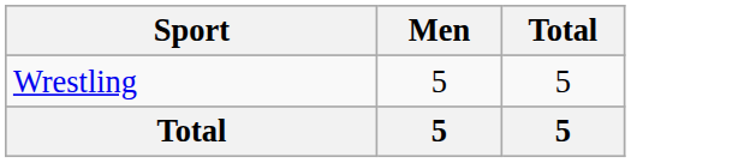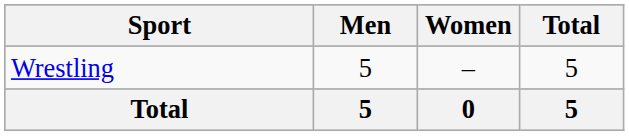 <table class="wikitable sortable" style="text-align:center;">
 <tr>
 <th width=180>Sport</th>
 <th width=55>Men</th>
+<th width=55>Women</th>
 <th width=55>Total</th>
 </tr>
 <tr>
 <td align=left><a href='#'>Wrestling</a></td>
 <td>5</td>
+<td>–</td>
 <td>5</td>
 </tr>
 <tr>
 <th>Total</th>
 <th>5</th>
+<th>0</th>
 <th>5</th>
 </tr>
 </table>
